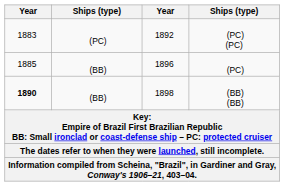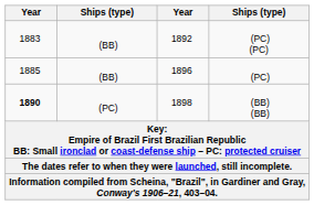 <table class="wikitable plainrowheaders floatright" align="right" style="text-align: center; width:33%; font-size:80%;">
 <tr>
 <th scope="row" style="width:17%;"><div><strong>Year</strong></div></th>
 <th scope="row" style="width:33%;"><div><strong>Ships (type)</strong></div></th>
 <th scope="row" style="width:17%;"><div><strong>Year</strong></div></th>
 <th scope="row" style="width:33%;"><div><strong>Ships (type)</strong></div></th>
 </tr>
 <tr>
 <td>1883 </td>
-<td><br> (PC)</td>
+<td><br> (BB)</td>
 <td>1892 </td>
 <td><br> (PC)<br> (PC)</td>
 </tr>
 <tr>
 <td>1885 </td>
 <td><br> (BB)</td>
 <td>1896 </td>
 <td><br> (PC)</td>
 </tr>
 <tr>
 <td><strong>1890 </strong></td>
-<td><br> (BB)</td>
+<td><br> (PC)</td>
 <td>1898 </td>
 <td><br> (BB)<br> (BB)</td>
 </tr>
 <tr>
 <th scope="row" colspan="4"><div>Key:<br> Empire of Brazil  First Brazilian Republic<br>BB: Small <a href='#'>ironclad</a> or <a href='#'>coast-defense ship</a> – PC: <a href='#'>protected cruiser</a></div></th>
 </tr>
 <tr>
 <th scope="row" colspan="4"><div>The dates refer to when they were <a href='#'>launched</a>, still incomplete.</div></th>
 </tr>
 <tr>
 <th scope="row" colspan="4"><div>Information compiled from Scheina, "Brazil", in Gardiner and Gray, <em>Conway's 1906–21</em>, 403–04.</div></th>
 </tr>
 </table>
